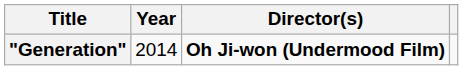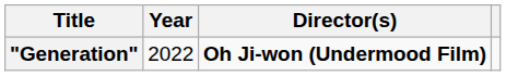 <table class="wikitable plainrowheaders" style="text-align:center">
 <tr>
 <th scope="col">Title</th>
 <th scope="col">Year</th>
 <th scope="col">Director(s)</th>
 <th scope="col"></th>
 </tr>
 <tr>
 <th scope="row">"Generation"</th>
-<td>2014</td>
+<td>2022</td>
 <td><strong>Oh Ji-won (Undermood Film)</strong></td>
 <td></td>
 </tr>
 </table>
